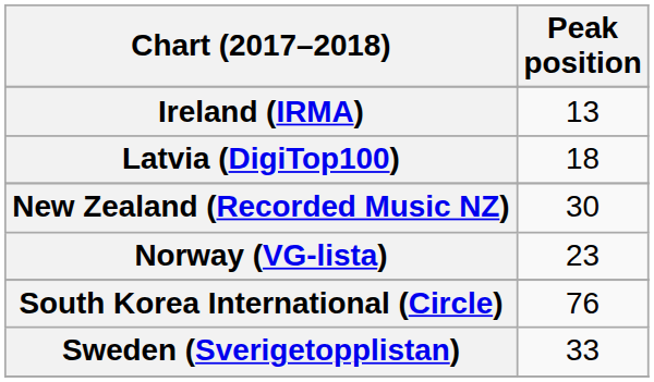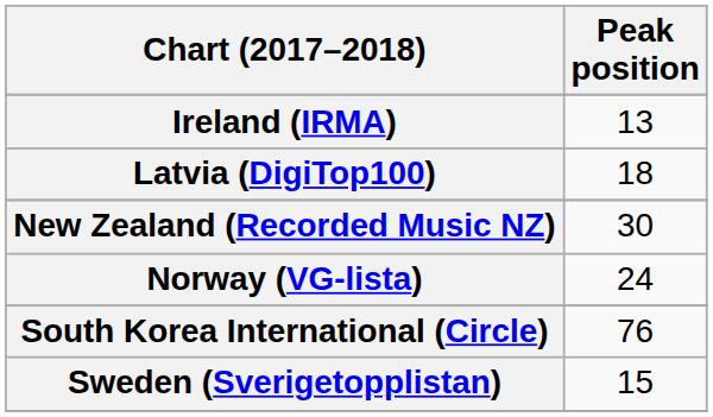 <table class="wikitable sortable plainrowheaders" style="text-align:center;">
 <tr>
 <th scope="col">Chart (2017–2018)</th>
 <th scope="col">Peak<br>position</th>
 </tr>
 <tr>
 </tr>
 <tr>
 </tr>
 <tr>
 </tr>
 <tr>
 </tr>
 <tr>
 </tr>
 <tr>
 </tr>
 <tr>
 </tr>
 <tr>
 </tr>
 <tr>
 </tr>
 <tr>
 </tr>
 <tr>
 <th scope="row">Ireland (<a href='#'>IRMA</a>)</th>
 <td>13</td>
 </tr>
 <tr>
 <th scope="row">Latvia (<a href='#'>DigiTop100</a>)</th>
 <td>18</td>
 </tr>
 <tr>
 </tr>
 <tr>
 <th scope="row">New Zealand (<a href='#'>Recorded Music NZ</a>)</th>
 <td>30</td>
 </tr>
 <tr>
 <th scope="row">Norway (<a href='#'>VG-lista</a>)</th>
-<td>23</td>
+<td>24</td>
 </tr>
 <tr>
 </tr>
 <tr>
 </tr>
 <tr>
 </tr>
 <tr>
 <th scope="row">South Korea International (<a href='#'>Circle</a>)</th>
 <td>76</td>
 </tr>
 <tr>
 <th scope="row">Sweden (<a href='#'>Sverigetopplistan</a>)</th>
-<td>33</td>
+<td>15</td>
 </tr>
 <tr>
 </tr>
 <tr>
 </tr>
 </table>
